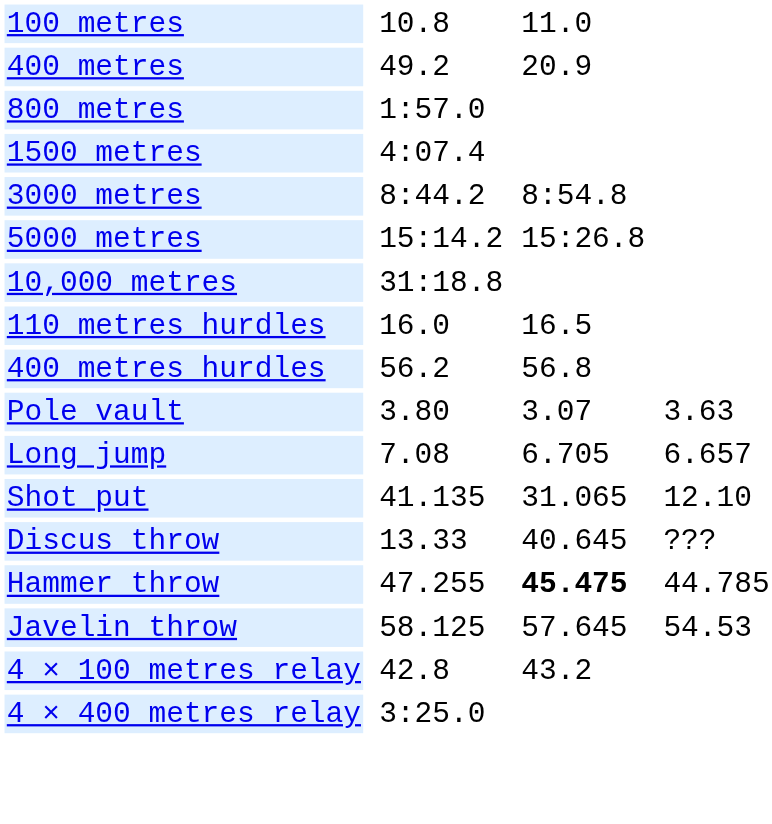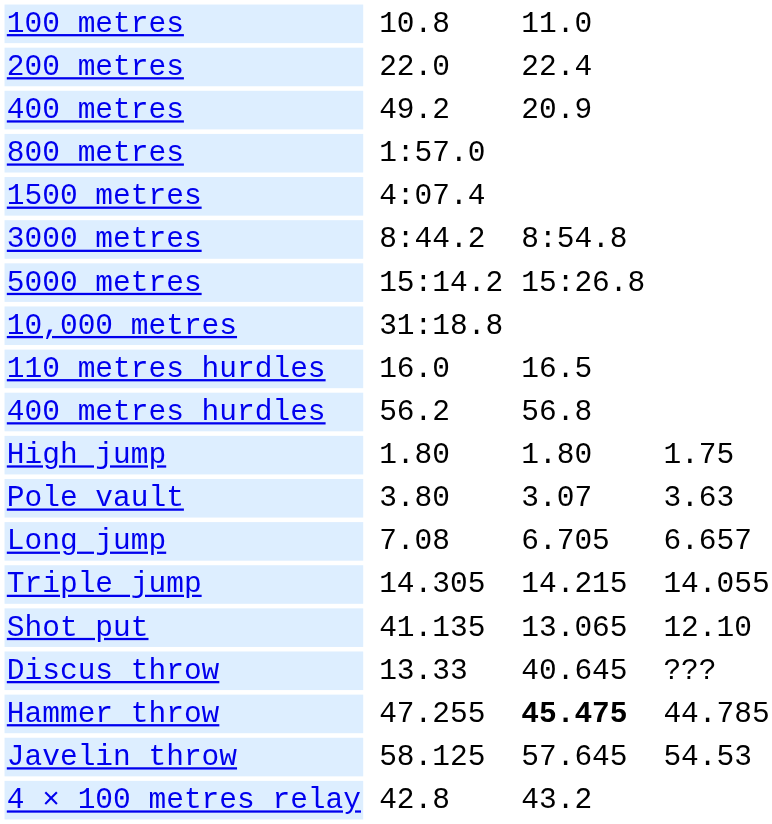 <table>
 <tr>
 <td bgcolor = DDEEFF><a href='#'>100 metres</a></td>
 <td></td>
 <td>10.8</td>
 <td></td>
 <td>11.0</td>
+<td></td>
+<td></td>
+</tr>
+<tr>
+<td bgcolor = DDEEFF><a href='#'>200 metres</a></td>
+<td></td>
+<td>22.0</td>
+<td></td>
+<td>22.4</td>
 <td></td>
 <td></td>
 </tr>
 <tr>
 <td bgcolor = DDEEFF><a href='#'>400 metres</a></td>
 <td></td>
 <td>49.2</td>
 <td></td>
 <td>20.9</td>
 <td></td>
 <td></td>
 </tr>
 <tr>
 <td bgcolor = DDEEFF><a href='#'>800 metres</a></td>
 <td></td>
 <td>1:57.0</td>
 <td></td>
 <td></td>
 <td></td>
 <td></td>
 </tr>
 <tr>
 <td bgcolor = DDEEFF><a href='#'>1500 metres</a></td>
 <td></td>
 <td>4:07.4</td>
 <td></td>
 <td></td>
 <td></td>
 <td></td>
 </tr>
 <tr>
 <td bgcolor = DDEEFF><a href='#'>3000 metres</a></td>
 <td></td>
 <td>8:44.2</td>
 <td></td>
 <td>8:54.8</td>
 <td></td>
 <td></td>
 </tr>
 <tr>
 <td bgcolor = DDEEFF><a href='#'>5000 metres</a></td>
 <td></td>
 <td>15:14.2</td>
 <td></td>
 <td>15:26.8</td>
 <td></td>
 <td></td>
 </tr>
 <tr>
 <td bgcolor = DDEEFF><a href='#'>10,000 metres</a></td>
 <td></td>
 <td>31:18.8</td>
 <td></td>
 <td></td>
 <td></td>
 <td></td>
 </tr>
 <tr>
 <td bgcolor = DDEEFF><a href='#'>110 metres hurdles</a></td>
 <td></td>
 <td>16.0</td>
 <td></td>
 <td>16.5</td>
 <td></td>
 <td></td>
 </tr>
 <tr>
 <td bgcolor = DDEEFF><a href='#'>400 metres hurdles</a></td>
 <td></td>
 <td>56.2</td>
 <td></td>
 <td>56.8</td>
 <td></td>
 <td></td>
 </tr>
 <tr>
+<td bgcolor = DDEEFF><a href='#'>High jump</a></td>
+<td></td>
+<td>1.80</td>
+<td></td>
+<td>1.80</td>
+<td></td>
+<td>1.75</td>
+</tr>
+<tr>
 <td bgcolor = DDEEFF><a href='#'>Pole vault</a></td>
 <td></td>
 <td>3.80</td>
 <td></td>
 <td>3.07</td>
 <td></td>
 <td>3.63</td>
 </tr>
 <tr>
 <td bgcolor = DDEEFF><a href='#'>Long jump</a></td>
 <td></td>
 <td>7.08</td>
 <td></td>
 <td>6.705</td>
 <td></td>
 <td>6.657</td>
 </tr>
 <tr>
+<td bgcolor = DDEEFF><a href='#'>Triple jump</a></td>
+<td></td>
+<td>14.305</td>
+<td></td>
+<td>14.215</td>
+<td></td>
+<td>14.055</td>
+</tr>
+<tr>
 <td bgcolor = DDEEFF><a href='#'>Shot put</a></td>
 <td></td>
 <td>41.135</td>
 <td></td>
-<td>31.065</td>
+<td>13.065</td>
 <td></td>
 <td>12.10</td>
 </tr>
 <tr>
 <td bgcolor = DDEEFF><a href='#'>Discus throw</a></td>
 <td></td>
 <td>13.33</td>
 <td></td>
 <td>40.645</td>
 <td></td>
 <td>???</td>
 </tr>
 <tr>
 <td bgcolor = DDEEFF><a href='#'>Hammer throw</a></td>
 <td></td>
 <td>47.255</td>
 <td></td>
 <td><strong>45.475</strong></td>
 <td></td>
 <td>44.785</td>
 </tr>
 <tr>
 <td bgcolor = DDEEFF><a href='#'>Javelin throw</a></td>
 <td></td>
 <td>58.125</td>
 <td></td>
 <td>57.645</td>
 <td></td>
 <td>54.53</td>
 </tr>
 <tr>
 <td bgcolor = DDEEFF><a href='#'>4 × 100 metres relay</a></td>
 <td></td>
 <td>42.8</td>
 <td></td>
 <td>43.2</td>
 <td></td>
 <td></td>
 </tr>
-<tr>
-<td bgcolor = DDEEFF><a href='#'>4 × 400 metres relay</a></td>
-<td></td>
-<td>3:25.0</td>
-<td></td>
-<td></td>
-<td></td>
-<td></td>
-</tr>
 </table>
